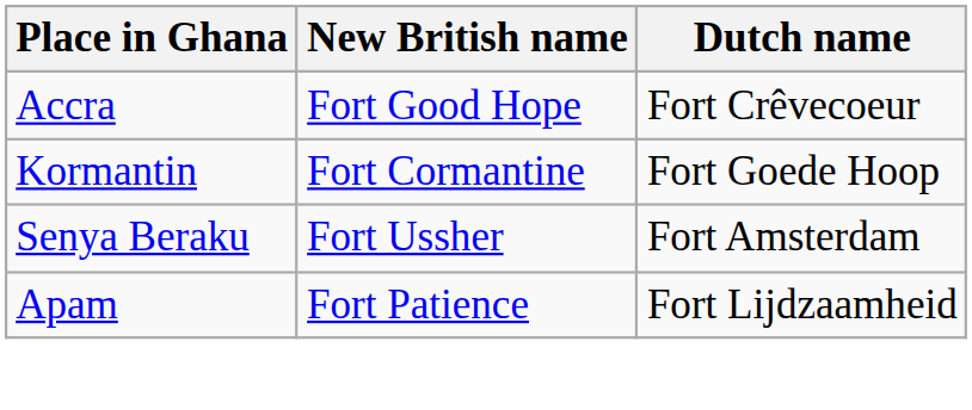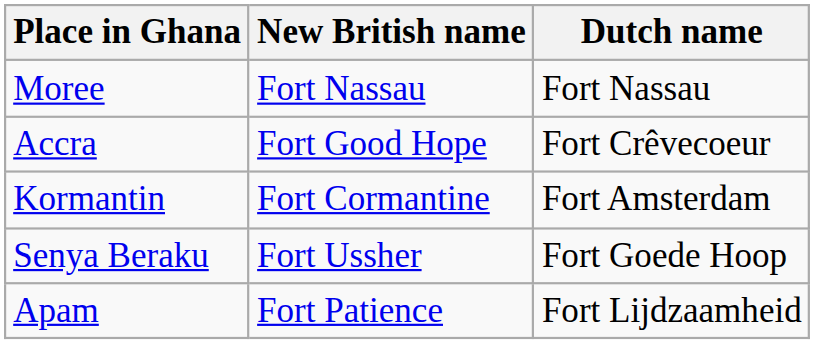 <table class="wikitable sortable">
 <tr>
 <th>Place in Ghana</th>
 <th>New British name</th>
 <th>Dutch name</th>
+</tr>
+<tr -->
+<td><a href='#'>Moree</a></td>
+<td><a href='#'>Fort Nassau</a></td>
+<td>Fort Nassau</td>
 </tr>
 <tr -->
 <td><a href='#'>Accra</a></td>
 <td><a href='#'>Fort Good Hope</a></td>
 <td>Fort Crêvecoeur</td>
 </tr>
 <tr -->
 <td><a href='#'>Kormantin</a></td>
 <td><a href='#'>Fort Cormantine</a></td>
-<td>Fort Goede Hoop</td>
+<td>Fort Amsterdam</td>
 </tr>
 <tr -->
 <td><a href='#'>Senya Beraku</a></td>
 <td><a href='#'>Fort Ussher</a></td>
-<td>Fort Amsterdam</td>
+<td>Fort Goede Hoop</td>
 </tr>
 <tr -->
 <td><a href='#'>Apam</a></td>
 <td><a href='#'>Fort Patience</a></td>
 <td>Fort Lijdzaamheid</td>
 </tr>
 </table>
